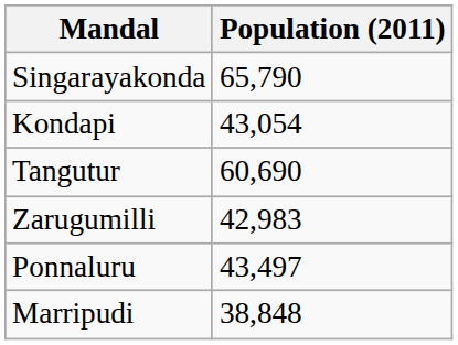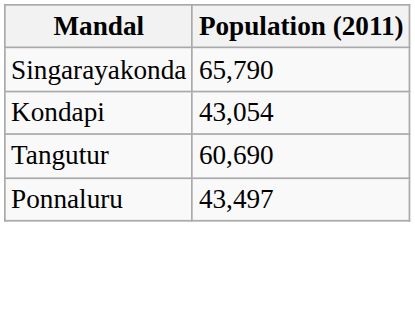 <table class="wikitable sortable static-row-numbers static-row-header-hash">
 <tr>
 <th>Mandal</th>
 <th>Population (2011)</th>
 </tr>
 <tr>
 <td>Singarayakonda</td>
 <td>65,790</td>
 </tr>
 <tr>
 <td>Kondapi</td>
 <td>43,054</td>
 </tr>
 <tr>
 <td>Tangutur</td>
 <td>60,690</td>
 </tr>
 <tr>
-<td>Zarugumilli</td>
-<td>42,983</td>
-</tr>
-<tr>
 <td>Ponnaluru</td>
 <td>43,497</td>
 </tr>
-<tr>
-<td>Marripudi</td>
-<td>38,848</td>
-</tr>
 </table>
